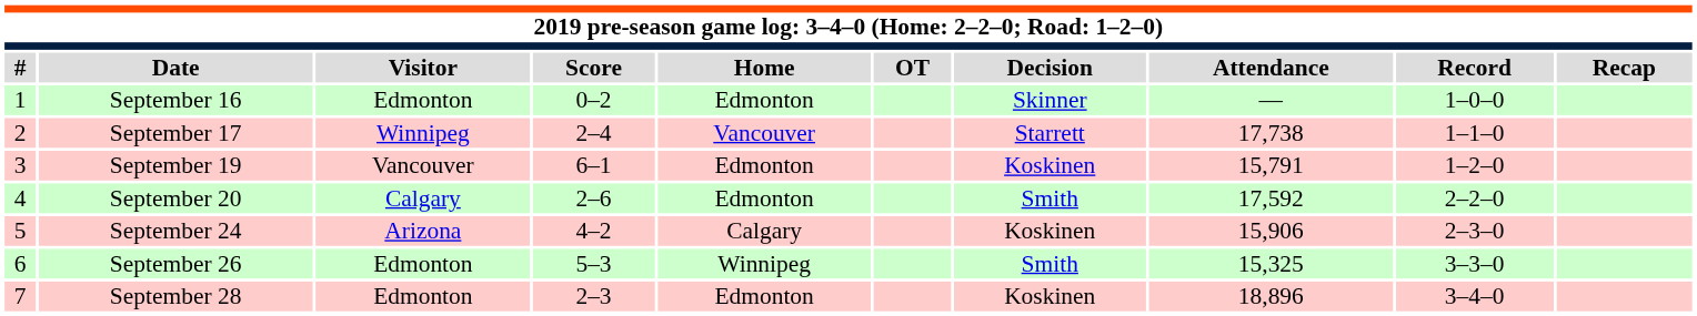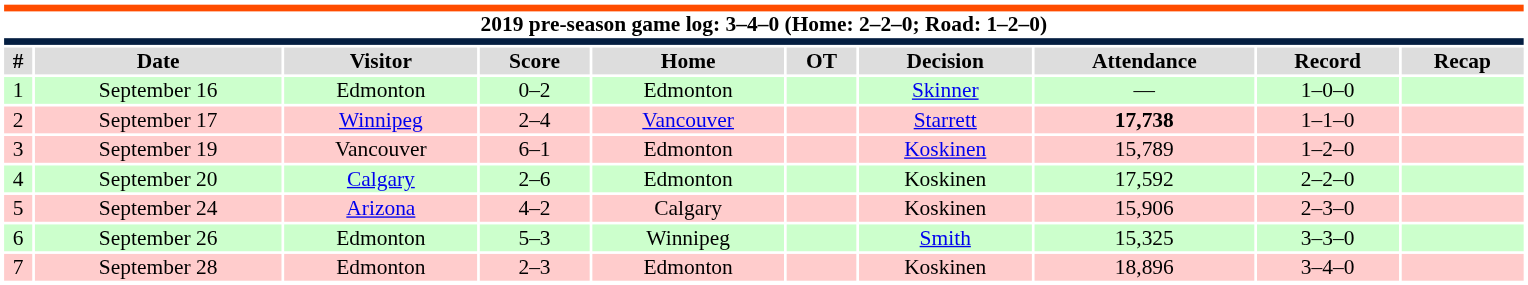 <table class="toccolours collapsible collapsed" style="width:90%; clear:both; margin:1.5em auto; text-align:center;">
 <tr>
 <th colspan="10" style="background:#FFFFFF; border-top:#FF4C00 5px solid; border-bottom:#041E41 5px solid;">2019 pre-season game log: 3–4–0 (Home: 2–2–0; Road: 1–2–0)</th>
 </tr>
 <tr style="background:#ddd;">
 <th>#</th>
 <th>Date</th>
 <th>Visitor</th>
 <th>Score</th>
 <th>Home</th>
 <th>OT</th>
 <th>Decision</th>
 <th>Attendance</th>
 <th>Record</th>
 <th>Recap</th>
 </tr>
 <tr style="background:#cfc;">
 <td>1</td>
 <td>September 16</td>
 <td>Edmonton</td>
 <td>0–2</td>
 <td>Edmonton</td>
 <td></td>
 <td><a href='#'>Skinner</a></td>
 <td>—</td>
 <td>1–0–0</td>
 <td></td>
 </tr>
 <tr style="background:#fcc;">
 <td>2</td>
 <td>September 17</td>
 <td><a href='#'>Winnipeg</a></td>
 <td>2–4</td>
 <td><a href='#'>Vancouver</a></td>
 <td></td>
 <td><a href='#'>Starrett</a></td>
-<td>17,738</td>
+<td><strong>17,738</strong></td>
 <td>1–1–0</td>
 <td></td>
 </tr>
 <tr style="background:#fcc;">
 <td>3</td>
 <td>September 19</td>
 <td>Vancouver</td>
 <td>6–1</td>
 <td>Edmonton</td>
 <td></td>
 <td><a href='#'>Koskinen</a></td>
-<td>15,791</td>
+<td>15,789</td>
 <td>1–2–0</td>
 <td></td>
 </tr>
 <tr style="background:#cfc;">
 <td>4</td>
 <td>September 20</td>
 <td><a href='#'>Calgary</a></td>
 <td>2–6</td>
 <td>Edmonton</td>
 <td></td>
-<td><a href='#'>Smith</a></td>
+<td>Koskinen</td>
 <td>17,592</td>
 <td>2–2–0</td>
 <td></td>
 </tr>
 <tr style="background:#fcc;">
 <td>5</td>
 <td>September 24</td>
 <td><a href='#'>Arizona</a></td>
 <td>4–2</td>
 <td>Calgary</td>
 <td></td>
 <td>Koskinen</td>
 <td>15,906</td>
 <td>2–3–0</td>
 <td></td>
 </tr>
 <tr style="background:#cfc;">
 <td>6</td>
 <td>September 26</td>
 <td>Edmonton</td>
 <td>5–3</td>
 <td>Winnipeg</td>
 <td></td>
 <td><a href='#'>Smith</a></td>
 <td>15,325</td>
 <td>3–3–0</td>
 <td></td>
 </tr>
 <tr style="background:#fcc;">
 <td>7</td>
 <td>September 28</td>
 <td>Edmonton</td>
 <td>2–3</td>
 <td>Edmonton</td>
 <td></td>
 <td>Koskinen</td>
 <td>18,896</td>
 <td>3–4–0</td>
 <td></td>
 </tr>
 </table>
